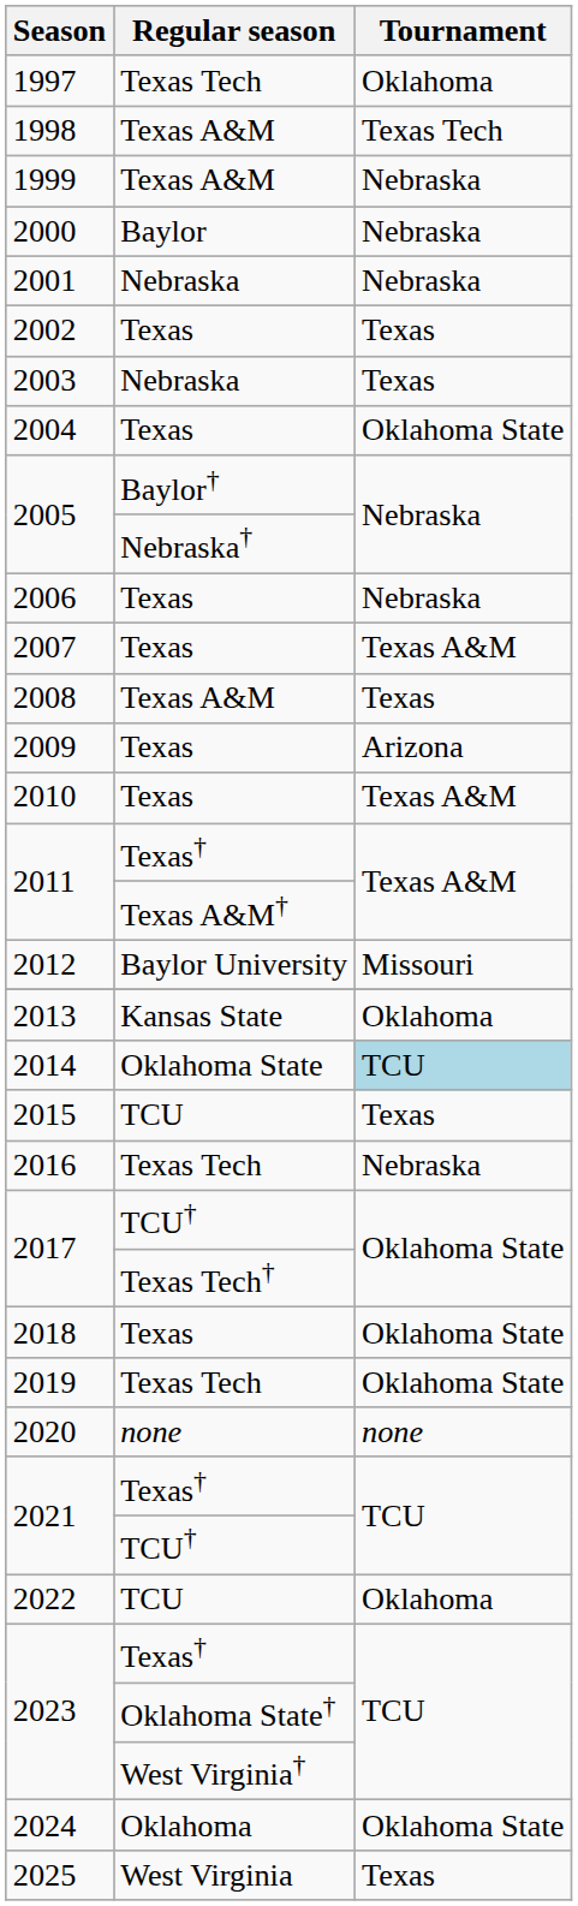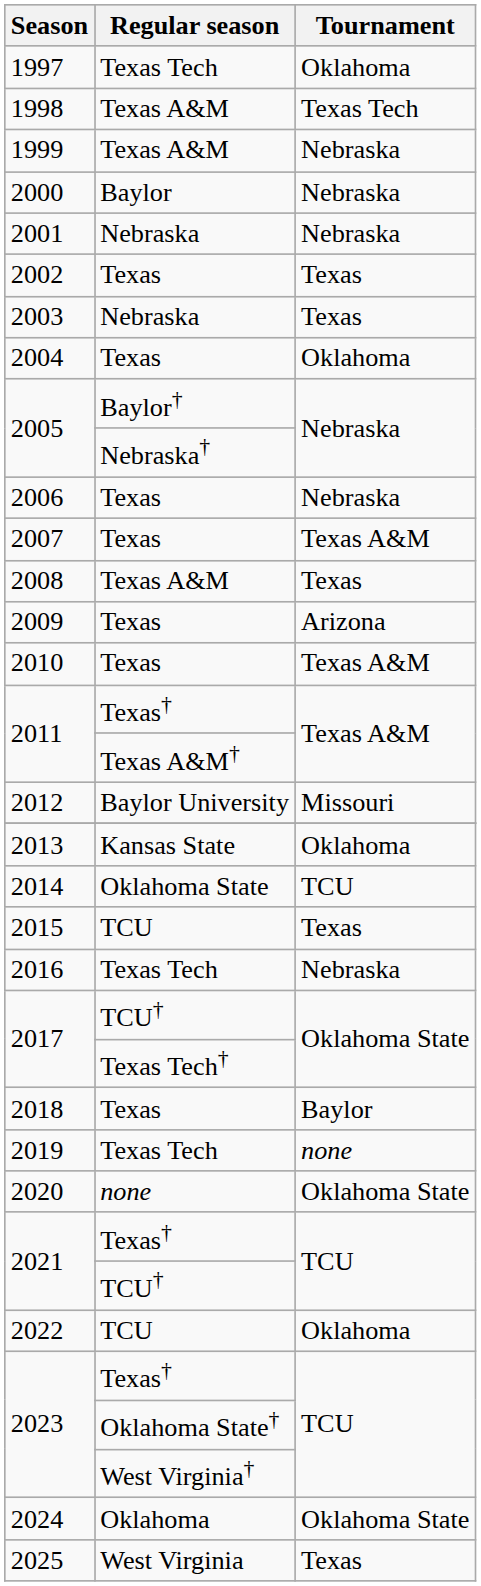 <table class="wikitable sortable">
 <tr>
 <th>Season</th>
 <th>Regular season</th>
 <th>Tournament</th>
 </tr>
 <tr>
 <td>1997</td>
 <td>Texas Tech</td>
 <td>Oklahoma</td>
 </tr>
 <tr>
 <td>1998</td>
 <td>Texas A&M</td>
 <td>Texas Tech</td>
 </tr>
 <tr>
 <td>1999</td>
 <td>Texas A&M</td>
 <td>Nebraska</td>
 </tr>
 <tr>
 <td>2000</td>
 <td>Baylor</td>
 <td>Nebraska</td>
 </tr>
 <tr>
 <td>2001</td>
 <td>Nebraska</td>
 <td>Nebraska</td>
 </tr>
 <tr>
 <td>2002</td>
 <td>Texas</td>
 <td>Texas</td>
 </tr>
 <tr>
 <td>2003</td>
 <td>Nebraska</td>
 <td>Texas</td>
 </tr>
 <tr>
 <td>2004</td>
 <td>Texas</td>
-<td>Oklahoma State</td>
+<td>Oklahoma</td>
 </tr>
 <tr>
 <td rowspan="2">2005</td>
 <td>Baylor<sup>†</sup></td>
 <td rowspan="2">Nebraska</td>
 </tr>
 <tr>
 <td>Nebraska<sup>†</sup></td>
 </tr>
 <tr>
 <td>2006</td>
 <td>Texas</td>
 <td>Nebraska</td>
 </tr>
 <tr>
 <td>2007</td>
 <td>Texas</td>
 <td>Texas A&M</td>
 </tr>
 <tr>
 <td>2008</td>
 <td>Texas A&M</td>
 <td>Texas</td>
 </tr>
 <tr>
 <td>2009</td>
 <td>Texas</td>
 <td>Arizona</td>
 </tr>
 <tr>
 <td>2010</td>
 <td>Texas</td>
 <td>Texas A&M</td>
 </tr>
 <tr>
 <td rowspan="2">2011</td>
 <td>Texas<sup>†</sup></td>
 <td rowspan="2">Texas A&M</td>
 </tr>
 <tr>
 <td>Texas A&M<sup>†</sup></td>
 </tr>
 <tr>
 <td>2012</td>
 <td>Baylor University</td>
 <td>Missouri</td>
 </tr>
 <tr>
 </tr>
 <tr>
 <td>2013</td>
 <td>Kansas State</td>
 <td>Oklahoma</td>
 </tr>
 <tr>
 <td>2014</td>
 <td>Oklahoma State</td>
-<td style="background: lightblue;">TCU</td>
+<td>TCU</td>
 </tr>
 <tr>
 <td>2015</td>
 <td>TCU</td>
 <td>Texas</td>
 </tr>
 <tr>
 <td>2016</td>
 <td>Texas Tech</td>
 <td>Nebraska</td>
 </tr>
 <tr>
 <td rowspan="2">2017</td>
 <td>TCU<sup>†</sup></td>
 <td rowspan="2">Oklahoma State</td>
 </tr>
 <tr>
 <td>Texas Tech<sup>†</sup></td>
 </tr>
 <tr>
 <td>2018</td>
 <td>Texas</td>
-<td>Oklahoma State</td>
+<td>Baylor</td>
 </tr>
 <tr>
 <td>2019</td>
 <td>Texas Tech</td>
-<td>Oklahoma State</td>
+<td><em>none</em></td>
 </tr>
 <tr>
 <td>2020</td>
 <td><em>none</em></td>
-<td><em>none</em></td>
+<td>Oklahoma State</td>
 </tr>
 <tr>
 <td rowspan="2">2021</td>
 <td>Texas<sup>†</sup></td>
 <td rowspan="2">TCU</td>
 </tr>
 <tr>
 <td>TCU<sup>†</sup></td>
 </tr>
 <tr>
 <td>2022</td>
 <td>TCU</td>
 <td>Oklahoma</td>
 </tr>
 <tr>
 <td rowspan="3">2023</td>
 <td>Texas<sup>†</sup></td>
 <td rowspan="3">TCU</td>
 </tr>
 <tr>
 <td>Oklahoma State<sup>†</sup></td>
 </tr>
 <tr>
 <td>West Virginia<sup>†</sup></td>
 </tr>
 <tr>
 <td>2024</td>
 <td>Oklahoma</td>
 <td>Oklahoma State</td>
 </tr>
 <tr>
 <td>2025</td>
 <td>West Virginia</td>
 <td>Texas</td>
 </tr>
 </table>
